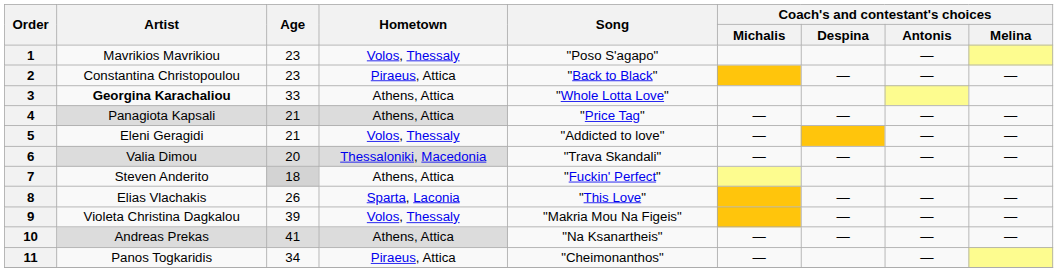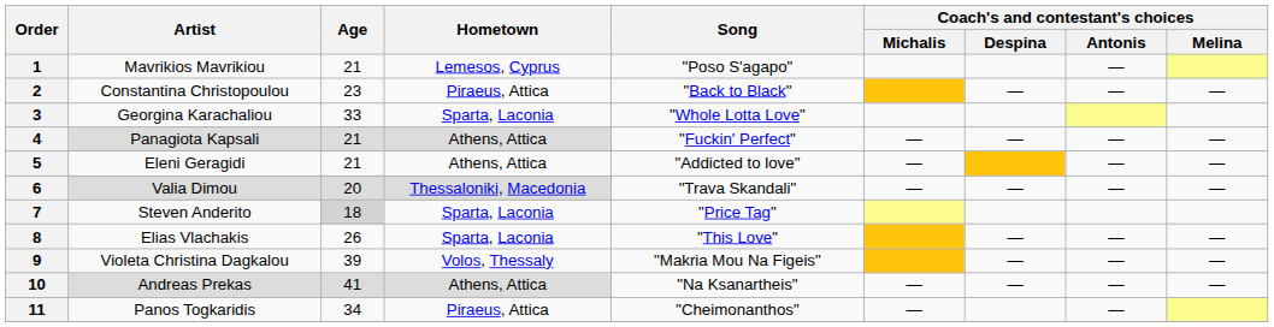 <table class="wikitable" style="text-align:center; line-height:17px; width:100%;">
 <tr>
 <th scope="col" rowspan="2" width="05%">Order</th>
 <th scope="col" rowspan="2" width="20%">Artist</th>
 <th scope="col" rowspan="2" width="05%">Age</th>
 <th scope="col" rowspan="2" width="18%">Hometown</th>
 <th scope="col" rowspan="2" width="20%">Song</th>
 <th scope="col" colspan="4" width="32%">Coach's and contestant's choices</th>
 </tr>
 <tr>
 <th width="08%">Michalis</th>
 <th width="08%">Despina</th>
 <th width="08%">Antonis</th>
 <th width="08%">Melina</th>
 </tr>
 <tr>
 <th>1</th>
 <td>Mavrikios Mavrikiou</td>
-<td>23</td>
-<td><a href='#'>Volos</a>, <a href='#'>Thessaly</a></td>
+<td>21</td>
+<td><a href='#'>Lemesos</a>, <a href='#'>Cyprus</a></td>
 <td>"Poso S'agapo"</td>
 <td></td>
 <td></td>
 <td>—</td>
 <td style="background: #fdfc8f;"></td>
 </tr>
 <tr>
 <th>2</th>
 <td>Constantina Christopoulou</td>
 <td>23</td>
 <td><a href='#'>Piraeus</a>, Attica</td>
 <td>"<a href='#'>Back to Black</a>"</td>
 <td style="background: #FFC50C;"></td>
 <td>—</td>
 <td>—</td>
 <td>—</td>
 </tr>
 <tr>
 <th>3</th>
-<td><strong>Georgina Karachaliou</strong></td>
+<td>Georgina Karachaliou</td>
 <td>33</td>
-<td>Athens, Attica</td>
+<td><a href='#'>Sparta</a>, <a href='#'>Laconia</a></td>
 <td>"<a href='#'>Whole Lotta Love</a>"</td>
 <td></td>
 <td></td>
 <td style="background: #fdfc8f;"></td>
 <td></td>
 </tr>
 <tr>
 <th>4</th>
 <td style="background: #DCDCDC;">Panagiota Kapsali</td>
 <td style="background: #DCDCDC;">21</td>
 <td style="background: #DCDCDC;">Athens, Attica</td>
-<td>"<a href='#'>Price Tag</a>"</td>
+<td>"<a href='#'>Fuckin' Perfect</a>"</td>
 <td>—</td>
 <td>—</td>
 <td>—</td>
 <td>—</td>
 </tr>
 <tr>
 <th>5</th>
 <td>Eleni Geragidi</td>
 <td>21</td>
-<td><a href='#'>Volos</a>, <a href='#'>Thessaly</a></td>
+<td>Athens, Attica</td>
 <td>"Addicted to love"</td>
 <td>—</td>
 <td style="background: #FFC50C;"></td>
 <td>—</td>
 <td>—</td>
 </tr>
 <tr>
 <th>6</th>
 <td style="background: #DCDCDC;">Valia Dimou</td>
 <td style="background: #DCDCDC;">20</td>
 <td style="background: #DCDCDC;"><a href='#'>Thessaloniki</a>, <a href='#'>Macedonia</a></td>
 <td>"Trava Skandali"</td>
 <td>—</td>
 <td>—</td>
 <td>—</td>
 <td>—</td>
 </tr>
 <tr>
 <th>7</th>
 <td>Steven Anderito</td>
 <td style="background: lightgrey;">18</td>
-<td>Athens, Attica</td>
-<td>"<a href='#'>Fuckin' Perfect</a>"</td>
+<td><a href='#'>Sparta</a>, <a href='#'>Laconia</a></td>
+<td>"<a href='#'>Price Tag</a>"</td>
 <td style="background: #fdfc8f;"></td>
 <td></td>
 <td></td>
 <td></td>
 </tr>
 <tr>
 <th>8</th>
 <td>Elias Vlachakis</td>
 <td>26</td>
 <td><a href='#'>Sparta</a>, <a href='#'>Laconia</a></td>
 <td>"<a href='#'>This Love</a>"</td>
 <td style="background: #FFC50C;"></td>
 <td>—</td>
 <td>—</td>
 <td>—</td>
 </tr>
 <tr>
 <th>9</th>
 <td>Violeta Christina Dagkalou</td>
 <td>39</td>
 <td><a href='#'>Volos</a>, <a href='#'>Thessaly</a></td>
 <td>"Makria Mou Na Figeis"</td>
 <td style="background: #FFC50C;"></td>
 <td>—</td>
 <td>—</td>
 <td>—</td>
 </tr>
 <tr>
 <th>10</th>
 <td style="background: #DCDCDC;">Andreas Prekas</td>
 <td style="background: #DCDCDC;">41</td>
 <td style="background: #DCDCDC;">Athens, Attica</td>
 <td>"Na Ksanartheis"</td>
 <td>—</td>
 <td>—</td>
 <td>—</td>
 <td>—</td>
 </tr>
 <tr>
 <th>11</th>
 <td>Panos Togkaridis</td>
 <td>34</td>
 <td><a href='#'>Piraeus</a>, Attica</td>
 <td>"Cheimonanthos"</td>
 <td>—</td>
 <td></td>
 <td>—</td>
 <td style="background: #fdfc8f;"></td>
 </tr>
 <tr>
 </tr>
 </table>
